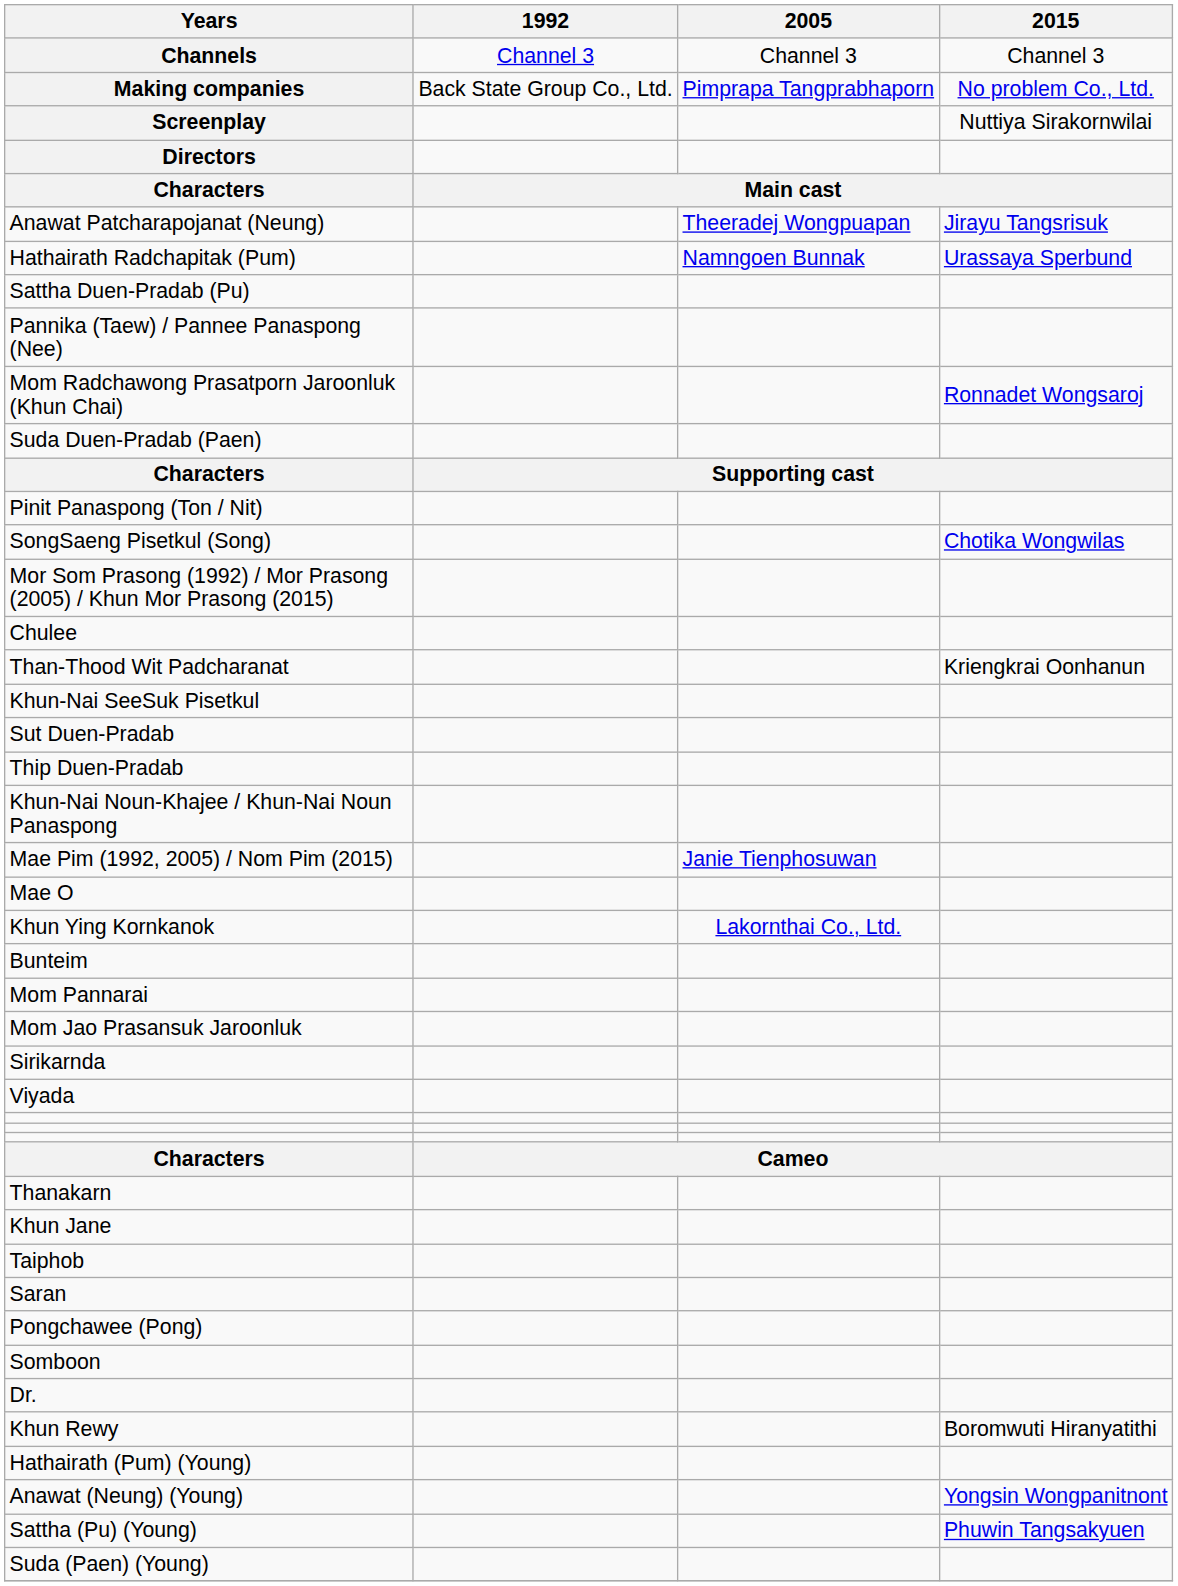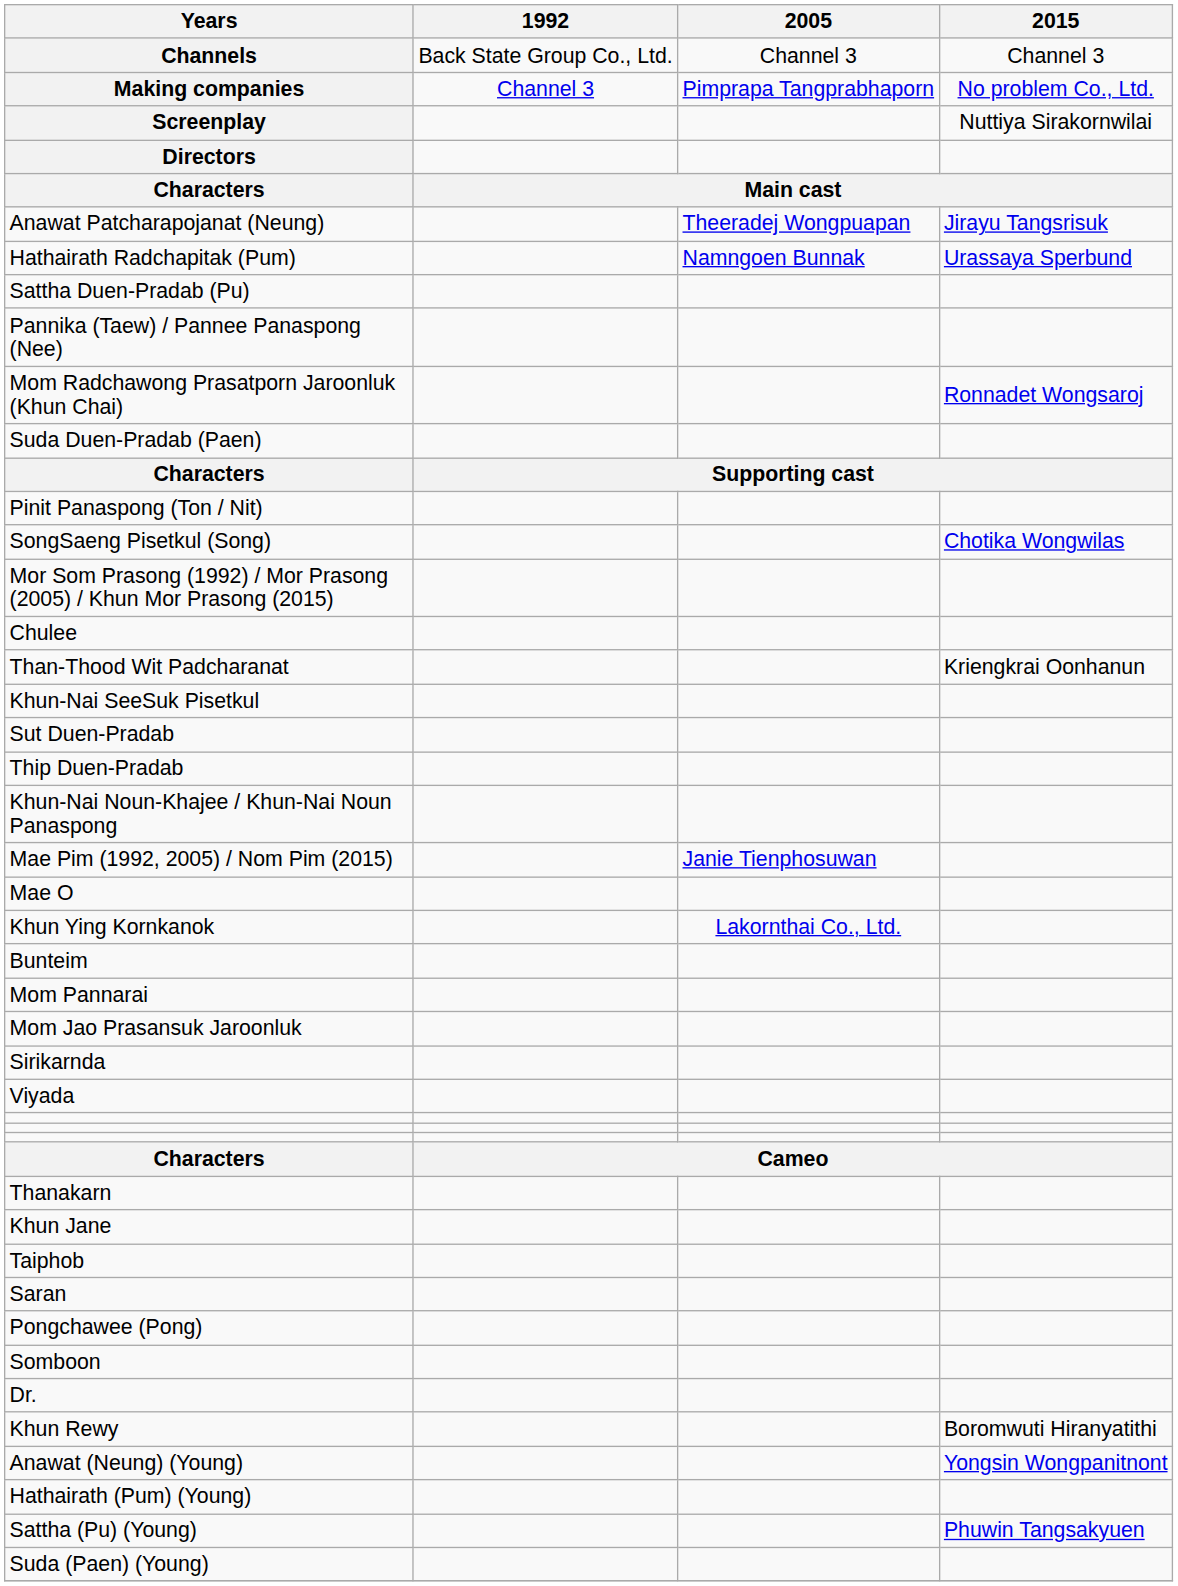 <table class="wikitable">
 <tr>
 <th width="100px">Years</th>
 <th>1992</th>
 <th>2005</th>
 <th>2015</th>
 </tr>
 <tr>
 <th scope="row" width="200px"><strong>Channels</strong></th>
-<td align="center"><a href='#'>Channel 3</a></td>
+<td align="center">Back State Group Co., Ltd.</td>
 <td align="center">Channel 3</td>
 <td align="center">Channel 3</td>
 </tr>
 <tr>
 <th scope="row">Making companies</th>
-<td align="center">Back State Group Co., Ltd.</td>
+<td align="center"><a href='#'>Channel 3</a></td>
 <td><a href='#'>Pimprapa Tangprabhaporn</a></td>
 <td align="center"><a href='#'>No problem Co., Ltd.</a></td>
 </tr>
 <tr>
 <th scope="row"><strong>Screenplay</strong></th>
 <td align="center"></td>
 <td align="center"></td>
 <td align="center">Nuttiya Sirakornwilai</td>
 </tr>
 <tr>
 <th scope="row"><strong>Directors</strong></th>
 <td align="center"></td>
 <td align="center"></td>
 <td align="center"></td>
 </tr>
 <tr>
 <th scope="col" width="300px"><strong>Characters</strong></th>
 <th colspan="3" align="center" scope="col" width="350px">Main cast</th>
 </tr>
 <tr>
 <td>Anawat Patcharapojanat (Neung)</td>
 <td></td>
 <td><a href='#'>Theeradej Wongpuapan</a></td>
 <td><a href='#'>Jirayu Tangsrisuk</a></td>
 </tr>
 <tr>
 <td>Hathairath Radchapitak (Pum)</td>
 <td></td>
 <td><a href='#'>Namngoen Bunnak</a></td>
 <td><a href='#'>Urassaya Sperbund</a></td>
 </tr>
 <tr>
 <td>Sattha Duen-Pradab (Pu)</td>
 <td></td>
 <td></td>
 <td></td>
 </tr>
 <tr>
 <td>Pannika (Taew) / Pannee Panaspong (Nee)</td>
 <td></td>
 <td></td>
 <td></td>
 </tr>
 <tr>
 <td>Mom Radchawong Prasatporn Jaroonluk (Khun Chai)</td>
 <td></td>
 <td></td>
 <td><a href='#'>Ronnadet Wongsaroj</a></td>
 </tr>
 <tr>
 <td>Suda Duen-Pradab (Paen)</td>
 <td></td>
 <td></td>
 <td></td>
 </tr>
 <tr>
 <th scope="col" width="300px"><strong>Characters</strong></th>
 <th colspan="3" align="center" scope="col" width="350px">Supporting cast</th>
 </tr>
 <tr>
 <td>Pinit Panaspong (Ton / Nit)</td>
 <td></td>
 <td></td>
 <td></td>
 </tr>
 <tr>
 <td>SongSaeng Pisetkul (Song)</td>
 <td></td>
 <td></td>
 <td><a href='#'>Chotika Wongwilas</a></td>
 </tr>
 <tr>
 <td>Mor Som Prasong (1992) / Mor Prasong (2005) / Khun Mor Prasong (2015)</td>
 <td></td>
 <td></td>
 <td></td>
 </tr>
 <tr>
 <td>Chulee</td>
 <td></td>
 <td></td>
 <td></td>
 </tr>
 <tr>
 <td>Than-Thood Wit Padcharanat</td>
 <td></td>
 <td></td>
 <td>Kriengkrai Oonhanun</td>
 </tr>
 <tr>
 <td>Khun-Nai SeeSuk Pisetkul</td>
 <td></td>
 <td></td>
 <td></td>
 </tr>
 <tr>
 <td>Sut Duen-Pradab</td>
 <td></td>
 <td></td>
 <td></td>
 </tr>
 <tr>
 <td>Thip Duen-Pradab</td>
 <td></td>
 <td></td>
 <td></td>
 </tr>
 <tr>
 <td>Khun-Nai Noun-Khajee / Khun-Nai Noun Panaspong</td>
 <td></td>
 <td></td>
 <td></td>
 </tr>
 <tr>
 <td>Mae Pim (1992, 2005) / Nom Pim (2015)</td>
 <td></td>
 <td><a href='#'>Janie Tienphosuwan</a></td>
 <td></td>
 </tr>
 <tr>
 <td>Mae O</td>
 <td></td>
 <td></td>
 <td></td>
 </tr>
 <tr>
 <td>Khun Ying Kornkanok</td>
 <td></td>
 <td align="center"><a href='#'>Lakornthai Co., Ltd.</a></td>
 <td></td>
 </tr>
 <tr>
 <td>Bunteim</td>
 <td></td>
 <td></td>
 <td></td>
 </tr>
 <tr>
 <td>Mom Pannarai</td>
 <td></td>
 <td></td>
 <td></td>
 </tr>
 <tr>
 <td>Mom Jao Prasansuk Jaroonluk</td>
 <td></td>
 <td></td>
 <td></td>
 </tr>
 <tr>
 <td>Sirikarnda</td>
 <td></td>
 <td></td>
 <td></td>
 </tr>
 <tr>
 <td>Viyada</td>
 <td></td>
 <td></td>
 <td></td>
 </tr>
 <tr>
 <td></td>
 <td></td>
 <td></td>
 <td></td>
 </tr>
 <tr>
 <td></td>
 <td></td>
 <td></td>
 <td></td>
 </tr>
 <tr>
 <td></td>
 <td></td>
 <td></td>
 <td></td>
 </tr>
 <tr>
 <th scope="col" width="300px"><strong>Characters</strong></th>
 <th colspan="3" align="center" scope="col" width="350px">Cameo</th>
 </tr>
 <tr>
 <td>Thanakarn</td>
 <td></td>
 <td></td>
 <td></td>
 </tr>
 <tr>
 <td>Khun Jane</td>
 <td></td>
 <td></td>
 <td></td>
 </tr>
 <tr>
 <td>Taiphob</td>
 <td></td>
 <td></td>
 <td></td>
 </tr>
 <tr>
 <td>Saran</td>
 <td></td>
 <td></td>
 <td></td>
 </tr>
 <tr>
 <td>Pongchawee (Pong)</td>
 <td></td>
 <td></td>
 <td></td>
 </tr>
 <tr>
 <td>Somboon</td>
 <td></td>
 <td></td>
 <td></td>
 </tr>
 <tr>
 <td>Dr.</td>
 <td></td>
 <td></td>
 <td></td>
 </tr>
 <tr>
 <td>Khun Rewy</td>
 <td></td>
 <td></td>
 <td>Boromwuti Hiranyatithi</td>
 </tr>
 <tr>
+<td>Anawat (Neung) (Young)</td>
+<td></td>
+<td></td>
+<td><a href='#'>Yongsin Wongpanitnont</a></td>
+</tr>
+<tr>
 <td>Hathairath (Pum) (Young)</td>
 <td></td>
 <td></td>
 <td></td>
-</tr>
-<tr>
-<td>Anawat (Neung) (Young)</td>
-<td></td>
-<td></td>
-<td><a href='#'>Yongsin Wongpanitnont</a></td>
 </tr>
 <tr>
 <td>Sattha (Pu) (Young)</td>
 <td></td>
 <td></td>
 <td><a href='#'>Phuwin Tangsakyuen</a></td>
 </tr>
 <tr>
 <td>Suda (Paen) (Young)</td>
 <td></td>
 <td></td>
 <td></td>
 </tr>
 <tr>
 </tr>
 </table>
